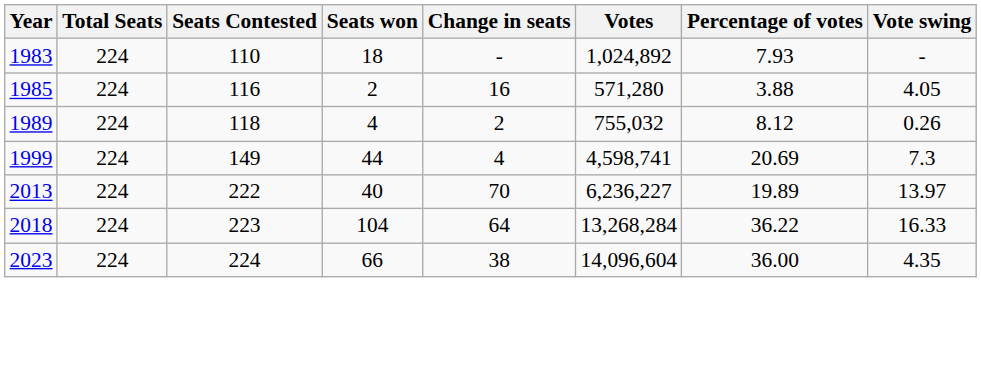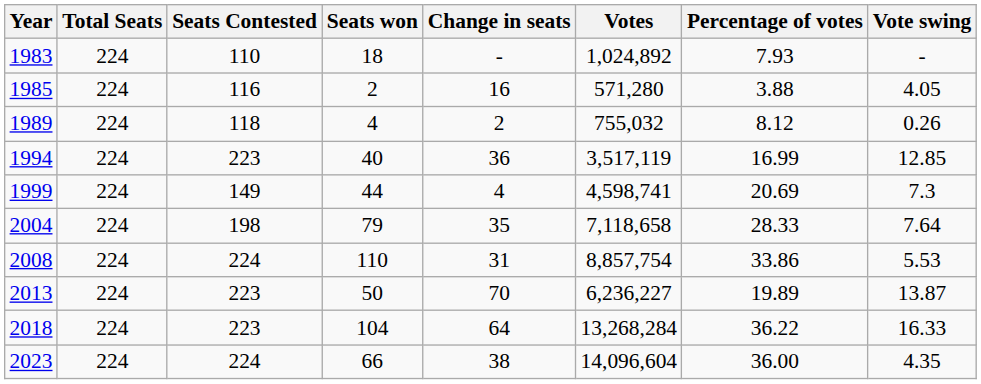 <table class="wikitable sortable" style="text-align:center">
 <tr>
 <th>Year</th>
 <th>Total Seats</th>
 <th>Seats Contested</th>
 <th>Seats won</th>
 <th>Change in seats</th>
 <th>Votes</th>
 <th>Percentage of votes</th>
 <th>Vote swing</th>
 </tr>
 <tr>
 <td><a href='#'>1983</a></td>
 <td>224</td>
 <td>110</td>
 <td>18</td>
 <td>-</td>
 <td>1,024,892</td>
 <td>7.93</td>
 <td>-</td>
 </tr>
 <tr>
 <td><a href='#'>1985</a></td>
 <td>224</td>
 <td>116</td>
 <td>2</td>
 <td>16</td>
 <td>571,280</td>
 <td>3.88</td>
 <td>4.05</td>
 </tr>
 <tr>
 <td><a href='#'>1989</a></td>
 <td>224</td>
 <td>118</td>
 <td>4</td>
 <td>2</td>
 <td>755,032</td>
 <td>8.12</td>
 <td>0.26</td>
 </tr>
 <tr>
+<td><a href='#'>1994</a></td>
+<td>224</td>
+<td>223</td>
+<td>40</td>
+<td>36</td>
+<td>3,517,119</td>
+<td>16.99</td>
+<td>12.85</td>
+</tr>
+<tr>
 <td><a href='#'>1999</a></td>
 <td>224</td>
 <td>149</td>
 <td>44</td>
 <td>4</td>
 <td>4,598,741</td>
 <td>20.69</td>
 <td>7.3</td>
 </tr>
 <tr>
+<td><a href='#'>2004</a></td>
+<td>224</td>
+<td>198</td>
+<td>79</td>
+<td>35</td>
+<td>7,118,658</td>
+<td>28.33</td>
+<td>7.64</td>
+</tr>
+<tr>
+<td><a href='#'>2008</a></td>
+<td>224</td>
+<td>224</td>
+<td>110</td>
+<td>31</td>
+<td>8,857,754</td>
+<td>33.86</td>
+<td>5.53</td>
+</tr>
+<tr>
 <td><a href='#'>2013</a></td>
 <td>224</td>
-<td>222</td>
-<td>40</td>
+<td>223</td>
+<td>50</td>
 <td>70</td>
 <td>6,236,227</td>
 <td>19.89</td>
-<td>13.97</td>
+<td>13.87</td>
 </tr>
 <tr>
 <td><a href='#'>2018</a></td>
 <td>224</td>
 <td>223</td>
 <td>104</td>
 <td>64</td>
 <td>13,268,284</td>
 <td>36.22</td>
 <td>16.33</td>
 </tr>
 <tr>
 <td><a href='#'>2023</a></td>
 <td>224</td>
 <td>224</td>
 <td>66</td>
 <td>38</td>
 <td>14,096,604</td>
 <td>36.00</td>
 <td>4.35</td>
 </tr>
 </table>
